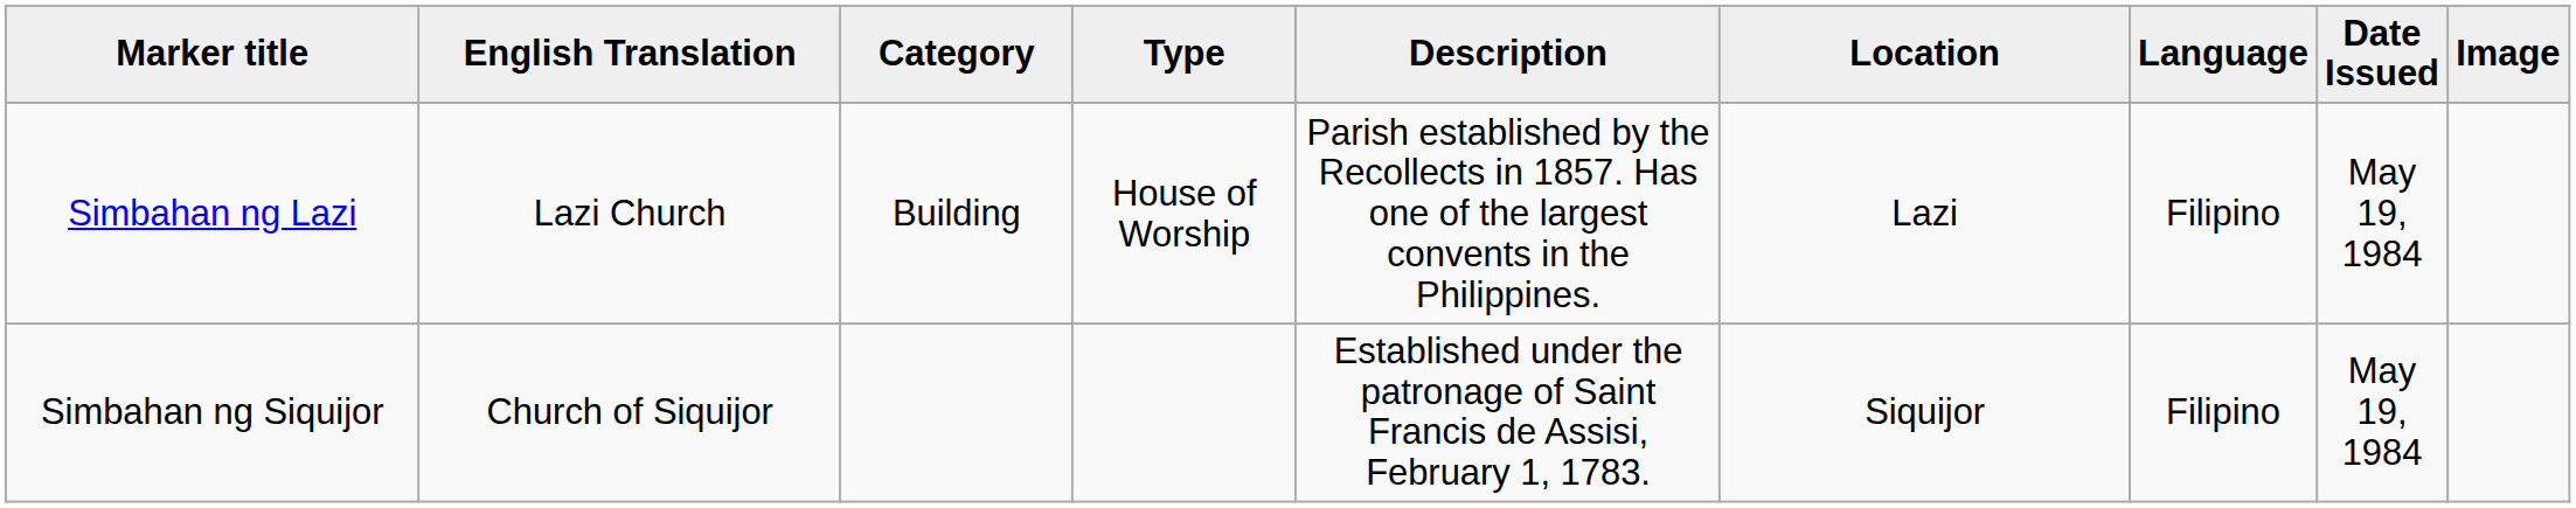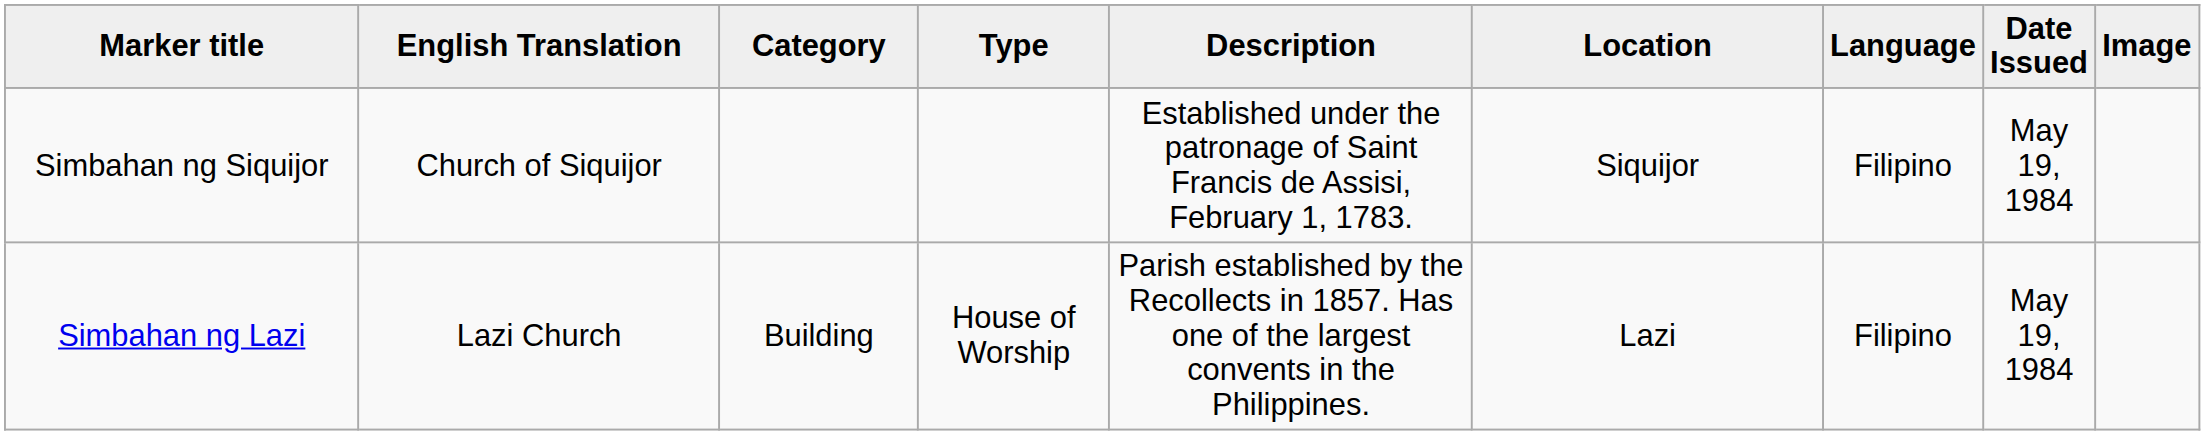 <table class="wikitable" style="width:90%; text-align:center;">
 <tr>
 <th style="width:20%; background:#efefef;">Marker title</th>
 <th style="width:20%; background:#efefef;">English Translation</th>
 <th style="width:10%; background:#efefef;">Category</th>
 <th style="width:10%; background:#efefef;">Type</th>
 <th style="width:20%; background:#efefef;">Description</th>
 <th style="width:20%; background:#efefef;">Location</th>
 <th style="width:10%; background:#efefef;">Language</th>
 <th style="width:10%; background:#efefef;">Date Issued</th>
 <th style="width:10%; background:#efefef;">Image</th>
 </tr>
 <tr>
+<td>Simbahan ng Siquijor</td>
+<td>Church of Siquijor</td>
+<td></td>
+<td></td>
+<td>Established under the patronage of Saint Francis de Assisi, February 1, 1783.</td>
+<td>Siquijor</td>
+<td>Filipino</td>
+<td>May 19, 1984</td>
+<td></td>
+</tr>
+<tr>
 <td><a href='#'>Simbahan ng Lazi</a></td>
 <td>Lazi Church</td>
 <td>Building</td>
 <td>House of Worship</td>
 <td>Parish established by the Recollects in 1857. Has one of the largest convents in the Philippines.</td>
 <td>Lazi</td>
 <td>Filipino</td>
 <td>May 19, 1984</td>
 <td></td>
 </tr>
-<tr>
-<td>Simbahan ng Siquijor</td>
-<td>Church of Siquijor</td>
-<td></td>
-<td></td>
-<td>Established under the patronage of Saint Francis de Assisi, February 1, 1783.</td>
-<td>Siquijor</td>
-<td>Filipino</td>
-<td>May 19, 1984</td>
-<td></td>
-</tr>
 </table>
